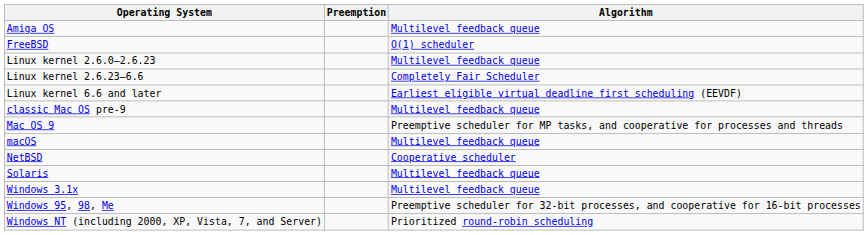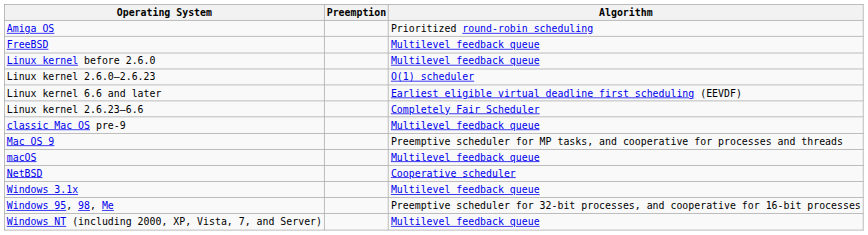 <table class="wikitable sortable">
 <tr>
 <th>Operating System</th>
 <th>Preemption</th>
 <th>Algorithm</th>
 </tr>
 <tr>
 <td><a href='#'>Amiga OS</a></td>
 <td></td>
-<td><a href='#'>Multilevel feedback queue</a></td>
+<td>Prioritized <a href='#'>round-robin scheduling</a></td>
 </tr>
 <tr>
 <td><a href='#'>FreeBSD</a></td>
 <td></td>
-<td><a href='#'>O(1) scheduler</a></td>
+<td><a href='#'>Multilevel feedback queue</a></td>
+</tr>
+<tr>
+<td><a href='#'>Linux kernel</a> before 2.6.0</td>
+<td></td>
+<td><a href='#'>Multilevel feedback queue</a></td>
 </tr>
 <tr>
 <td>Linux kernel 2.6.0–2.6.23</td>
 <td></td>
-<td><a href='#'>Multilevel feedback queue</a></td>
+<td><a href='#'>O(1) scheduler</a></td>
+</tr>
+<tr>
+<td>Linux kernel 6.6 and later</td>
+<td></td>
+<td><a href='#'>Earliest eligible virtual deadline first scheduling</a> (EEVDF)</td>
 </tr>
 <tr>
 <td>Linux kernel 2.6.23–6.6</td>
 <td></td>
 <td><a href='#'>Completely Fair Scheduler</a></td>
-</tr>
-<tr>
-<td>Linux kernel 6.6 and later</td>
-<td></td>
-<td><a href='#'>Earliest eligible virtual deadline first scheduling</a> (EEVDF)</td>
 </tr>
 <tr>
 <td><a href='#'>classic Mac OS</a> pre-9</td>
 <td></td>
 <td><a href='#'>Multilevel feedback queue</a></td>
 </tr>
 <tr>
 <td><a href='#'>Mac OS 9</a></td>
 <td></td>
 <td>Preemptive scheduler for MP tasks, and cooperative for processes and threads</td>
 </tr>
 <tr>
 <td><a href='#'>macOS</a></td>
 <td></td>
 <td><a href='#'>Multilevel feedback queue</a></td>
 </tr>
 <tr>
 <td><a href='#'>NetBSD</a></td>
 <td></td>
 <td><a href='#'>Cooperative scheduler</a></td>
 </tr>
 <tr>
-<td><a href='#'>Solaris</a></td>
-<td></td>
-<td><a href='#'>Multilevel feedback queue</a></td>
-</tr>
-<tr>
 <td><a href='#'>Windows 3.1x</a></td>
 <td></td>
 <td><a href='#'>Multilevel feedback queue</a></td>
 </tr>
 <tr>
 <td><a href='#'>Windows 95</a>, <a href='#'>98</a>, <a href='#'>Me</a></td>
 <td></td>
 <td>Preemptive scheduler for 32-bit processes, and cooperative for 16-bit processes</td>
 </tr>
 <tr>
 <td><a href='#'>Windows NT</a> (including 2000, XP, Vista, 7, and Server)</td>
 <td></td>
-<td>Prioritized <a href='#'>round-robin scheduling</a></td>
+<td><a href='#'>Multilevel feedback queue</a></td>
 </tr>
 </table>
